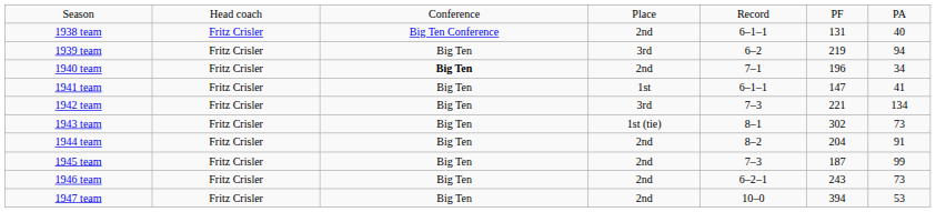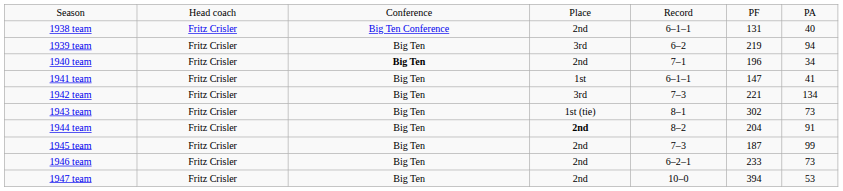 <table class="wikitable" style="font-size: 95%; width:100%; text-align:center;">
 <tr>
 <td>Season</td>
 <td>Head coach</td>
 <td>Conference</td>
 <td>Place</td>
 <td>Record</td>
 <td>PF</td>
 <td>PA</td>
 </tr>
 <tr>
 <td><a href='#'>1938 team</a></td>
 <td><a href='#'>Fritz Crisler</a></td>
 <td><a href='#'>Big Ten Conference</a></td>
 <td>2nd</td>
 <td>6–1–1</td>
 <td>131</td>
 <td>40</td>
 </tr>
 <tr>
 <td><a href='#'>1939 team</a></td>
 <td>Fritz Crisler</td>
 <td>Big Ten</td>
 <td>3rd</td>
 <td>6–2</td>
 <td>219</td>
 <td>94</td>
 </tr>
 <tr>
 <td><a href='#'>1940 team</a></td>
 <td>Fritz Crisler</td>
 <td><strong>Big Ten</strong></td>
 <td>2nd</td>
 <td>7–1</td>
 <td>196</td>
 <td>34</td>
 </tr>
 <tr>
 <td><a href='#'>1941 team</a></td>
 <td>Fritz Crisler</td>
 <td>Big Ten</td>
 <td>1st</td>
 <td>6–1–1</td>
 <td>147</td>
 <td>41</td>
 </tr>
 <tr>
 <td><a href='#'>1942 team</a></td>
 <td>Fritz Crisler</td>
 <td>Big Ten</td>
 <td>3rd</td>
 <td>7–3</td>
 <td>221</td>
 <td>134</td>
 </tr>
 <tr>
 <td><a href='#'>1943 team</a></td>
 <td>Fritz Crisler</td>
 <td>Big Ten</td>
 <td>1st (tie)</td>
 <td>8–1</td>
 <td>302</td>
 <td>73</td>
 </tr>
 <tr>
 <td><a href='#'>1944 team</a></td>
 <td>Fritz Crisler</td>
 <td>Big Ten</td>
-<td>2nd</td>
+<td><strong>2nd</strong></td>
 <td>8–2</td>
 <td>204</td>
 <td>91</td>
 </tr>
 <tr>
 <td><a href='#'>1945 team</a></td>
 <td>Fritz Crisler</td>
 <td>Big Ten</td>
 <td>2nd</td>
 <td>7–3</td>
 <td>187</td>
 <td>99</td>
 </tr>
 <tr>
 <td><a href='#'>1946 team</a></td>
 <td>Fritz Crisler</td>
 <td>Big Ten</td>
 <td>2nd</td>
 <td>6–2–1</td>
-<td>243</td>
+<td>233</td>
 <td>73</td>
 </tr>
 <tr>
 <td><a href='#'>1947 team</a></td>
 <td>Fritz Crisler</td>
 <td>Big Ten</td>
 <td>2nd</td>
 <td>10–0</td>
 <td>394</td>
 <td>53</td>
 </tr>
 </table>
